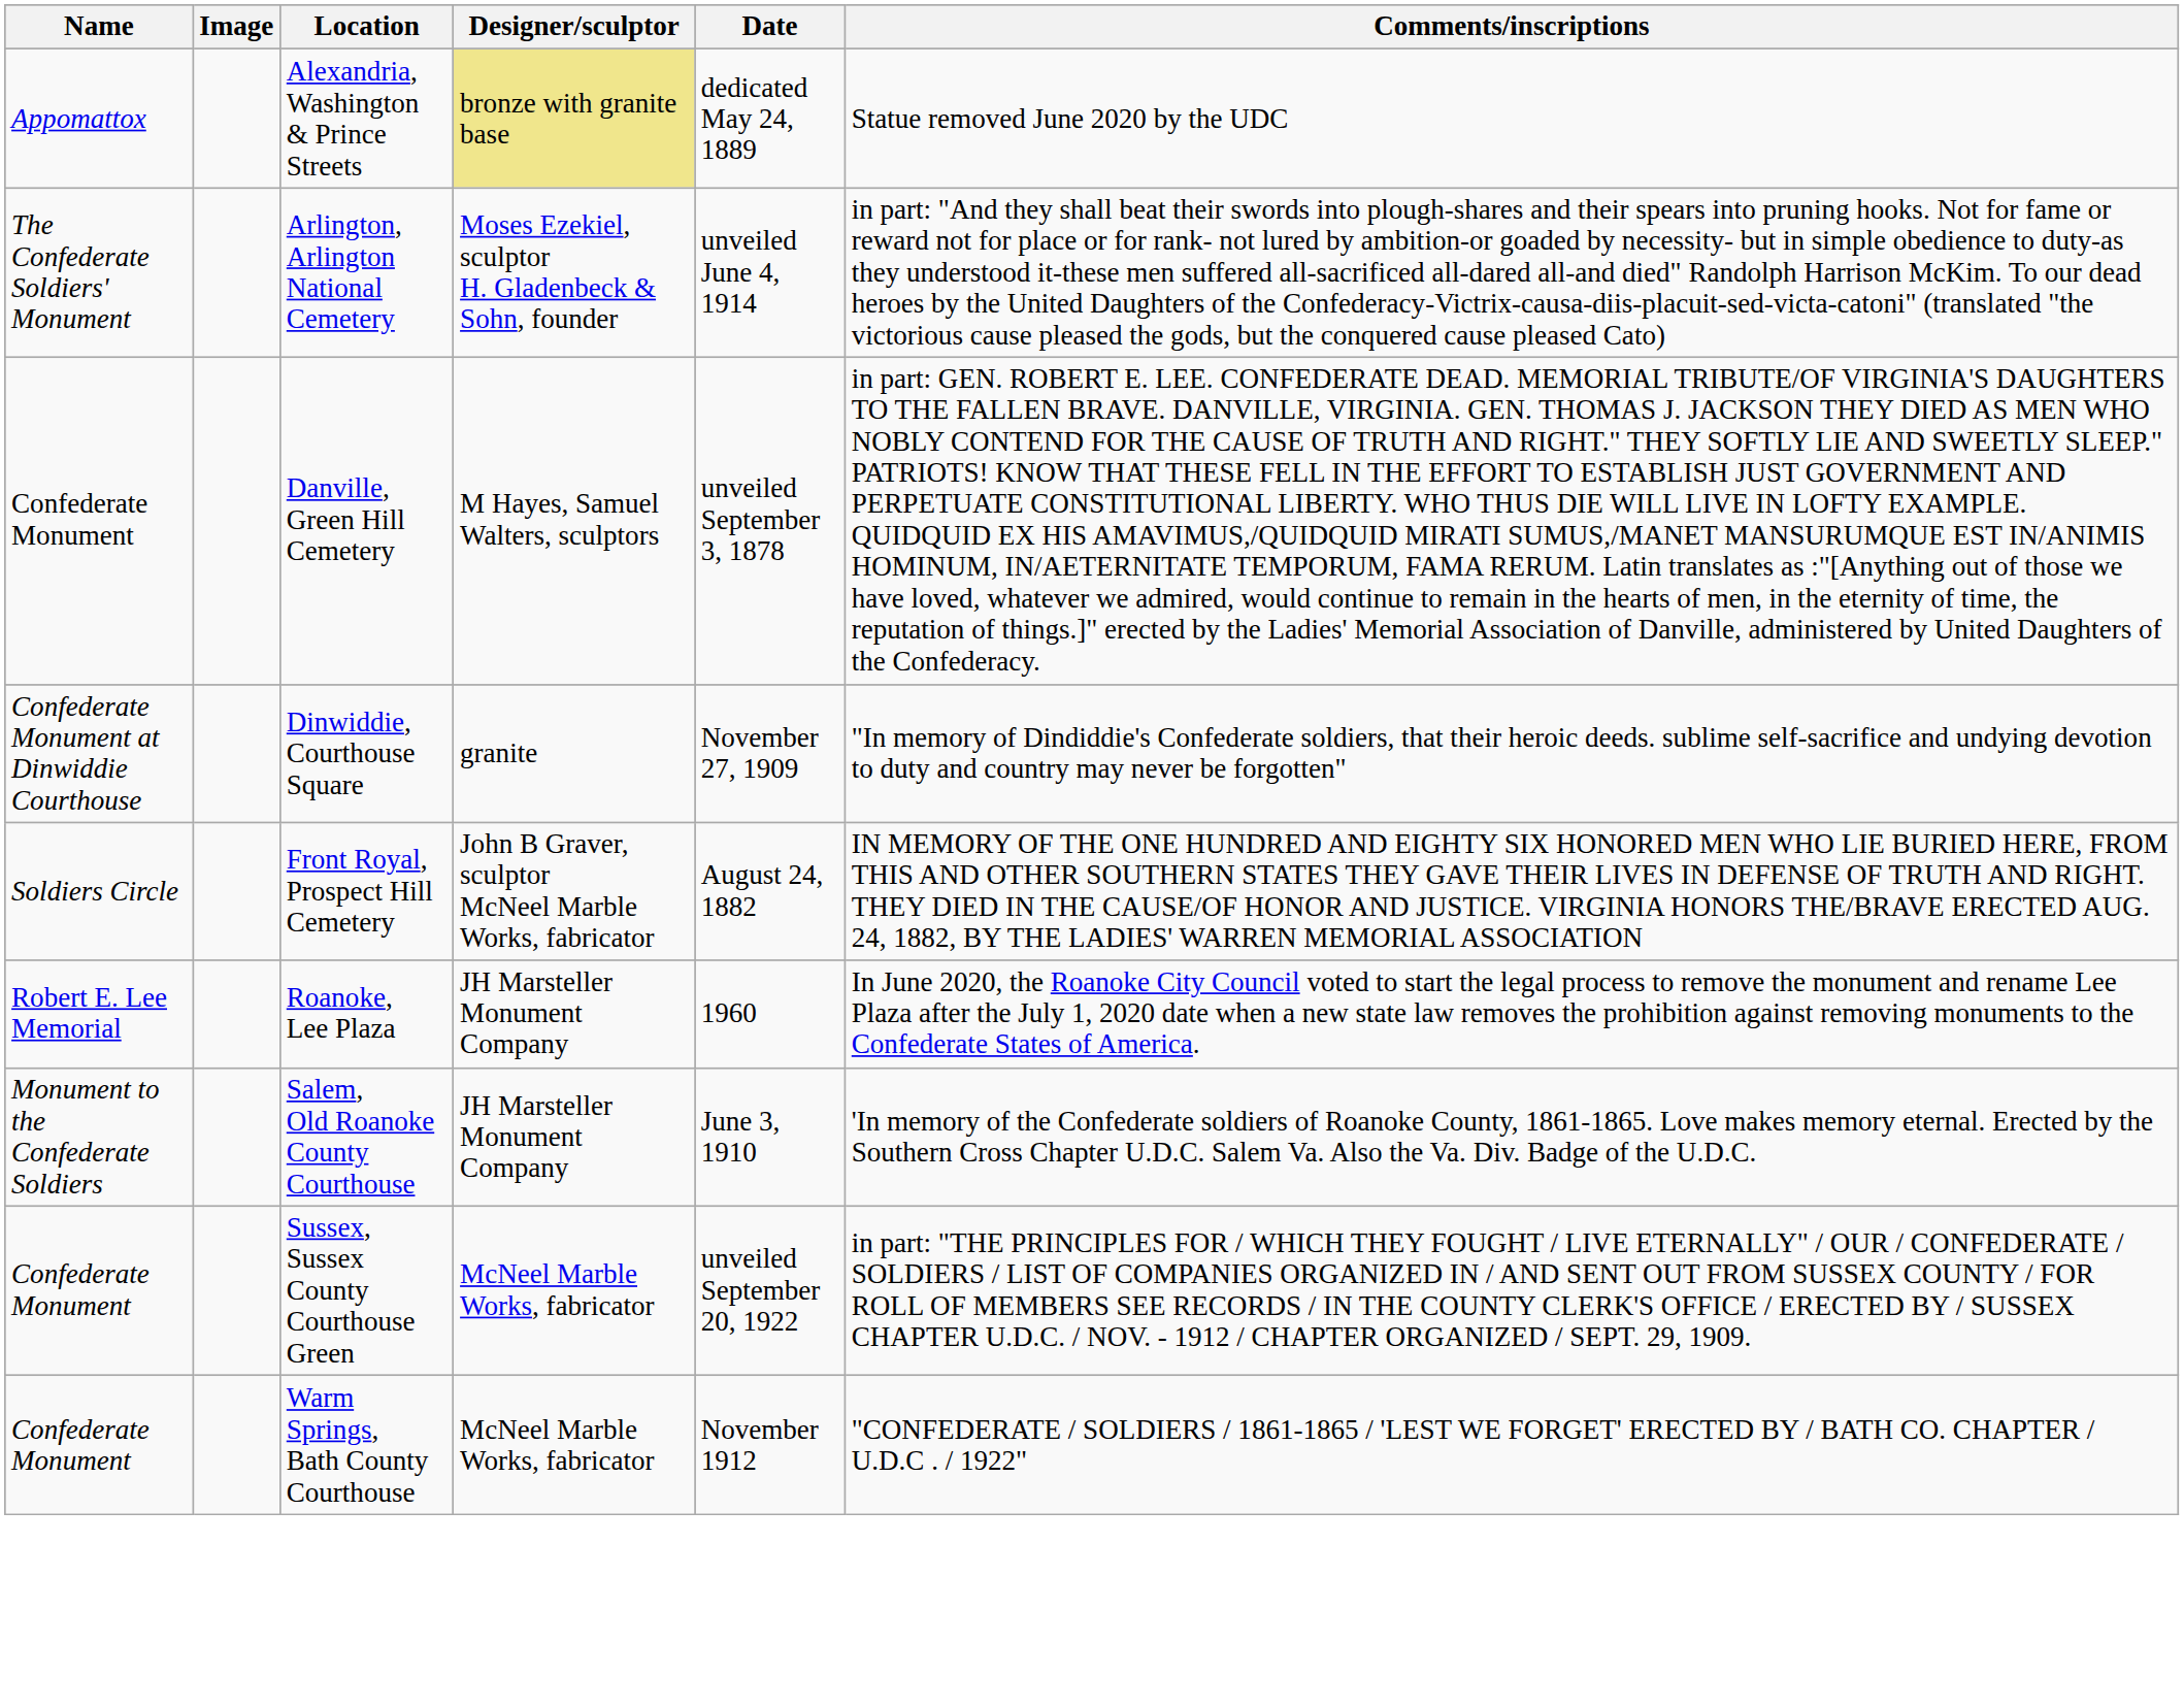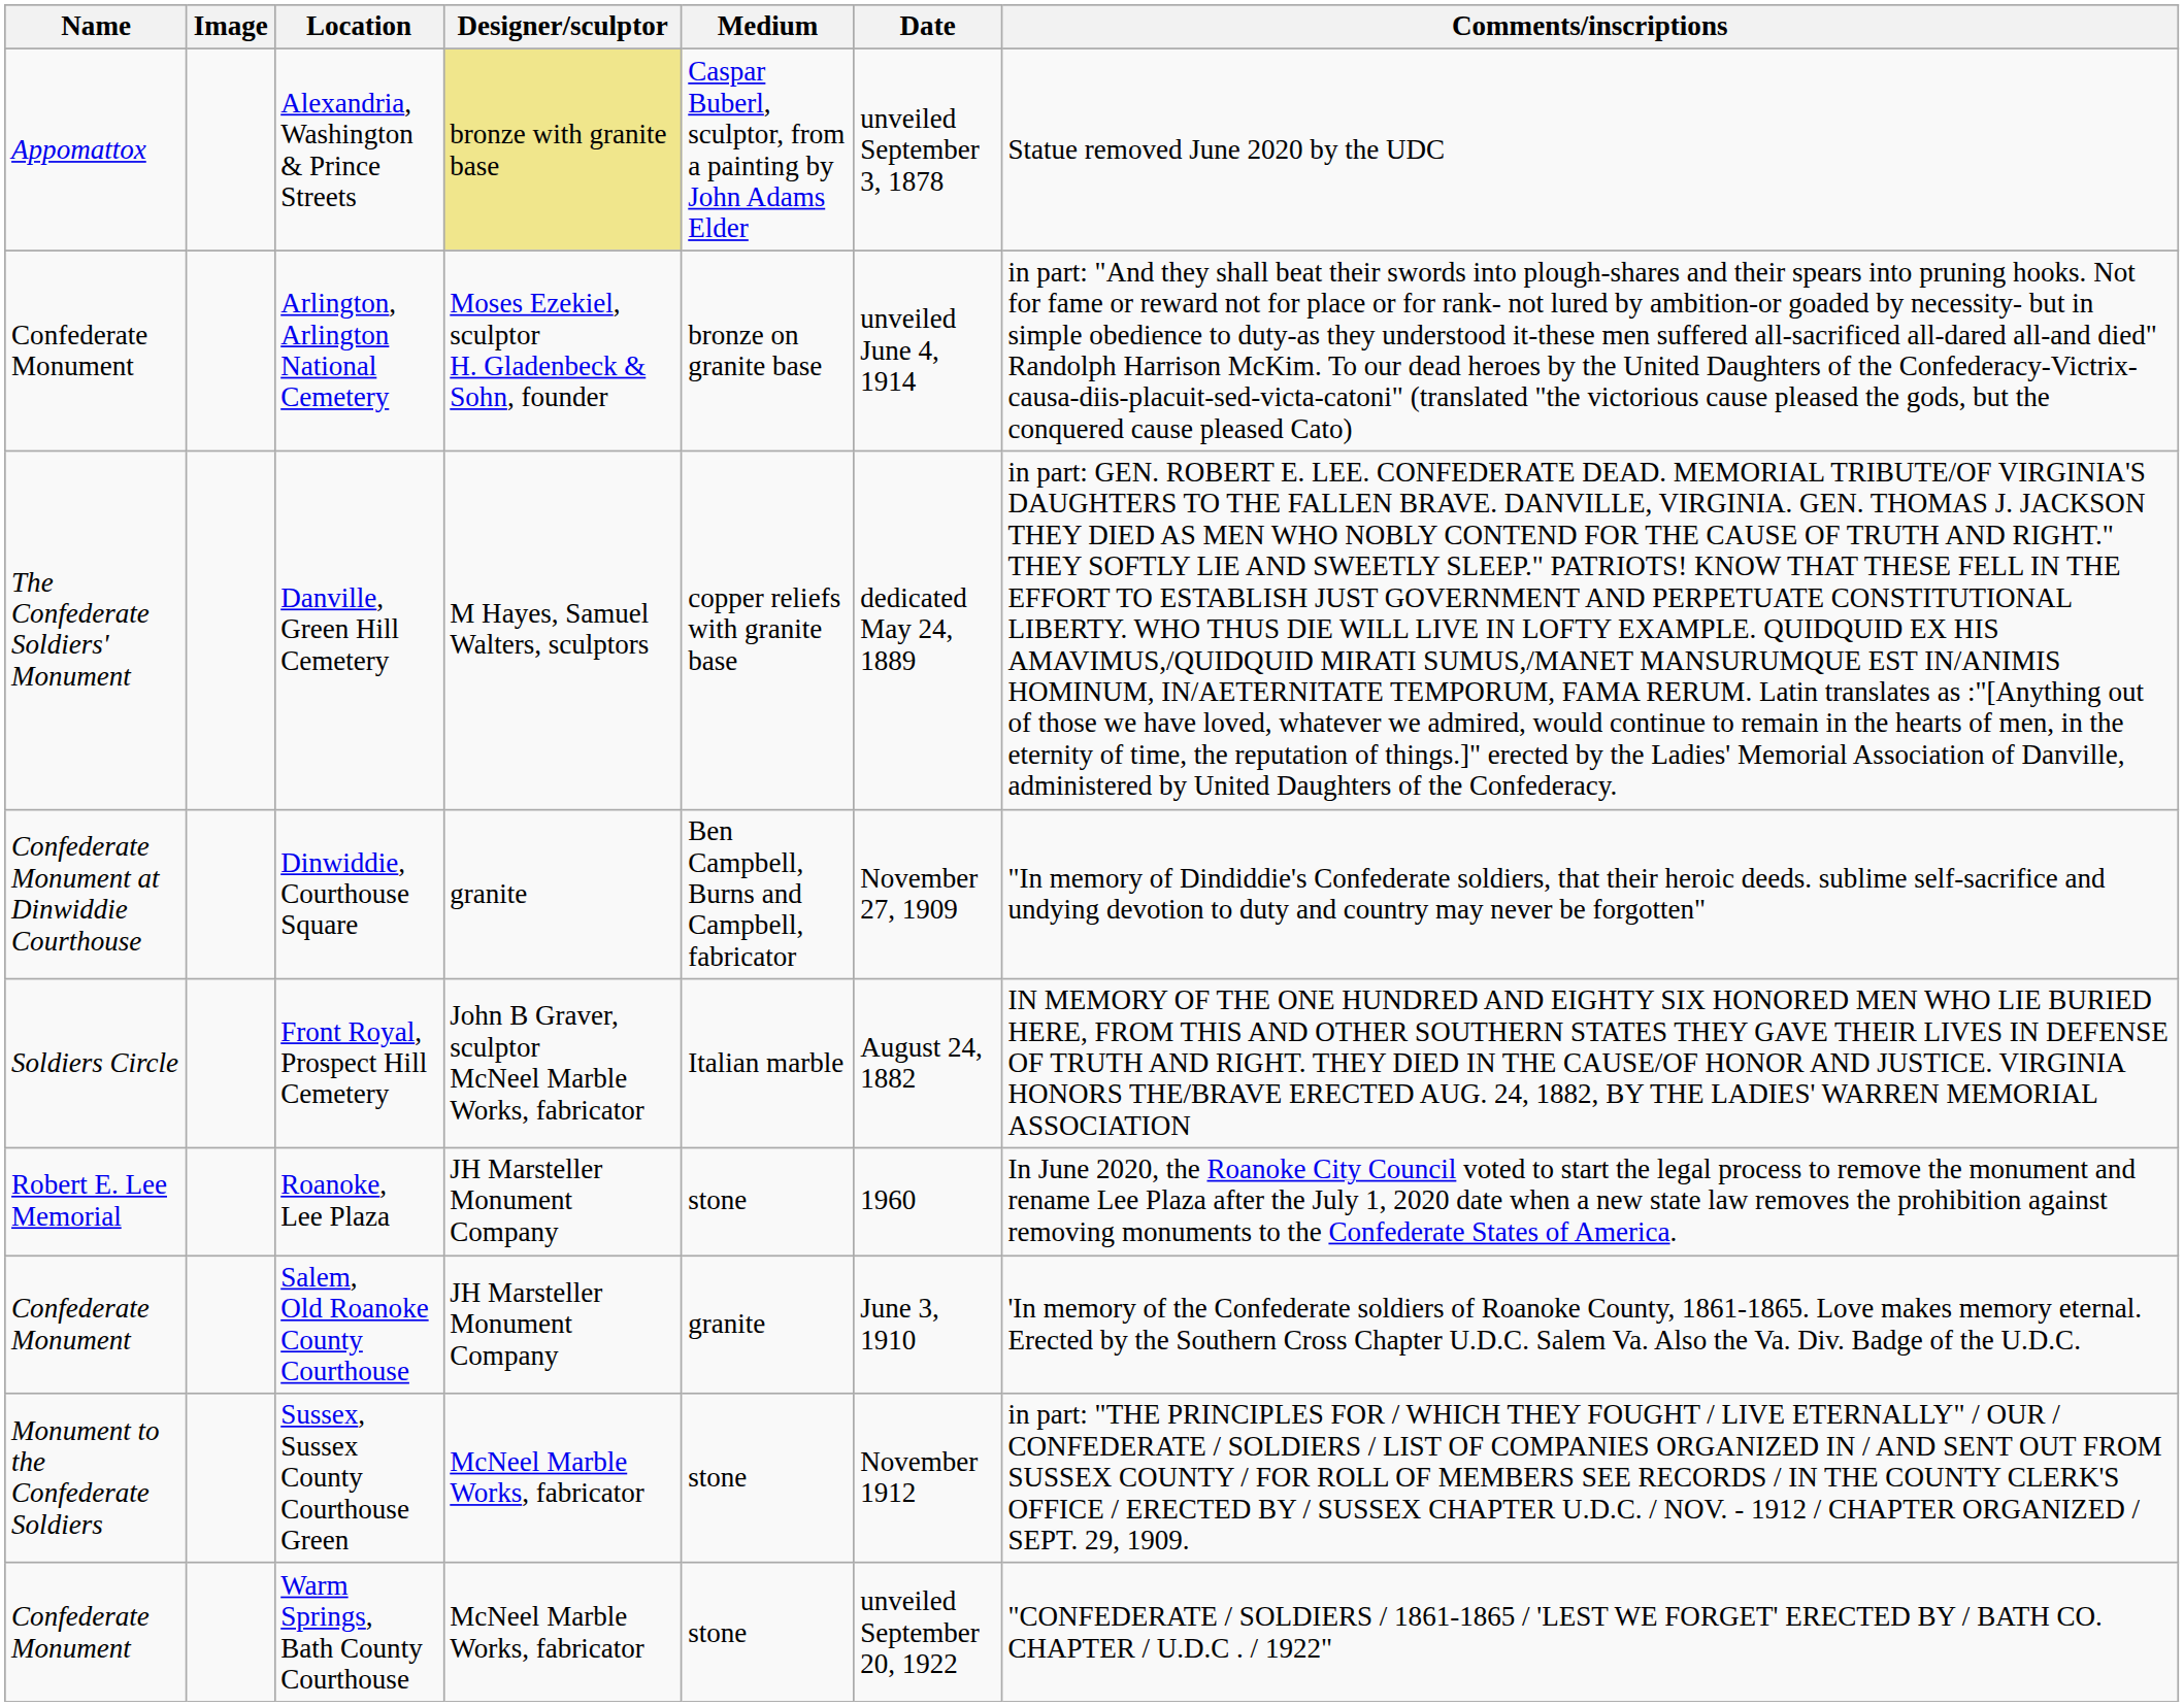 <table class="wikitable sortable">
 <tr>
 <th>Name</th>
 <th>Image</th>
 <th>Location</th>
 <th>Designer/sculptor</th>
+<th>Medium</th>
 <th>Date</th>
 <th>Comments/inscriptions</th>
 </tr>
 <tr>
 <td><a href='#'><em>Appomattox</em></a></td>
 <td></td>
 <td><a href='#'>Alexandria</a>,<br>Washington & Prince Streets</td>
 <td style="background: khaki;">bronze with granite base</td>
-<td>dedicated May 24, 1889 </td>
+<td><a href='#'>Caspar Buberl</a>, sculptor, from a painting by <a href='#'>John Adams Elder</a></td>
+<td>unveiled September 3, 1878</td>
 <td>Statue removed June 2020 by the UDC</td>
+</tr>
+<tr>
+<td>Confederate Monument</td>
+<td></td>
+<td><a href='#'>Arlington</a>, <a href='#'>Arlington National Cemetery</a></td>
+<td><a href='#'>Moses Ezekiel</a>, sculptor<br><a href='#'>H. Gladenbeck & Sohn</a>, founder</td>
+<td>bronze on granite base</td>
+<td>unveiled June 4, 1914 </td>
+<td>in part: "And they shall beat their swords into plough-shares and their spears into pruning hooks. Not for fame or reward not for place or for rank- not lured by ambition-or goaded by necessity- but in simple obedience to duty-as they understood it-these men suffered all-sacrificed all-dared all-and died" Randolph Harrison McKim.  To our dead heroes by the United Daughters of the Confederacy-Victrix-causa-diis-placuit-sed-victa-catoni" (translated "the victorious cause pleased the gods, but the conquered cause pleased Cato)</td>
 </tr>
 <tr>
 <td><em>The Confederate Soldiers' Monument</em></td>
 <td></td>
-<td><a href='#'>Arlington</a>, <a href='#'>Arlington National Cemetery</a></td>
-<td><a href='#'>Moses Ezekiel</a>, sculptor<br><a href='#'>H. Gladenbeck & Sohn</a>, founder</td>
-<td>unveiled June 4, 1914 </td>
-<td>in part: "And they shall beat their swords into plough-shares and their spears into pruning hooks. Not for fame or reward not for place or for rank- not lured by ambition-or goaded by necessity- but in simple obedience to duty-as they understood it-these men suffered all-sacrificed all-dared all-and died" Randolph Harrison McKim.  To our dead heroes by the United Daughters of the Confederacy-Victrix-causa-diis-placuit-sed-victa-catoni" (translated "the victorious cause pleased the gods, but the conquered cause pleased Cato)</td>
-</tr>
-<tr>
-<td>Confederate Monument</td>
-<td></td>
 <td><a href='#'>Danville</a>, Green Hill Cemetery</td>
 <td>M Hayes, Samuel Walters, sculptors</td>
-<td>unveiled September 3, 1878</td>
+<td>copper reliefs<br> with granite base</td>
+<td>dedicated May 24, 1889 </td>
 <td>in part: GEN. ROBERT E. LEE. CONFEDERATE DEAD. MEMORIAL TRIBUTE/OF VIRGINIA'S DAUGHTERS TO THE FALLEN BRAVE. DANVILLE, VIRGINIA.  GEN. THOMAS J. JACKSON THEY DIED AS MEN WHO NOBLY CONTEND FOR THE CAUSE OF TRUTH AND RIGHT." THEY SOFTLY LIE AND SWEETLY SLEEP." PATRIOTS! KNOW THAT THESE FELL IN THE EFFORT TO ESTABLISH JUST GOVERNMENT AND PERPETUATE CONSTITUTIONAL LIBERTY. WHO THUS DIE WILL LIVE IN LOFTY EXAMPLE. QUIDQUID EX HIS AMAVIMUS,/QUIDQUID MIRATI SUMUS,/MANET MANSURUMQUE EST IN/ANIMIS HOMINUM, IN/AETERNITATE TEMPORUM, FAMA RERUM. Latin translates as :"[Anything out of those we have loved, whatever we admired, would continue to remain in the hearts of men, in the eternity of time, the reputation of things.]" erected by the Ladies' Memorial Association of Danville, administered by United Daughters of the Confederacy.</td>
 </tr>
 <tr>
 <td><em>Confederate Monument at Dinwiddie Courthouse</em></td>
 <td></td>
 <td><a href='#'>Dinwiddie</a>,<br>Courthouse Square</td>
 <td>granite</td>
+<td>Ben Campbell, Burns and Campbell, fabricator</td>
 <td>November 27, 1909 </td>
 <td>"In memory of Dindiddie's Confederate soldiers, that their heroic deeds. sublime self-sacrifice and undying devotion to duty and country may never be forgotten"</td>
 </tr>
 <tr>
 <td><em>Soldiers Circle</em></td>
 <td></td>
 <td><a href='#'>Front Royal</a>,<br>Prospect Hill Cemetery</td>
 <td>John B Graver, sculptor<br> McNeel Marble Works, fabricator</td>
+<td>Italian marble</td>
 <td>August 24, 1882</td>
 <td>IN MEMORY OF THE ONE HUNDRED AND EIGHTY SIX HONORED MEN WHO LIE BURIED HERE, FROM THIS AND OTHER SOUTHERN STATES THEY GAVE THEIR LIVES IN DEFENSE OF TRUTH AND RIGHT.  THEY DIED IN THE CAUSE/OF HONOR AND JUSTICE.  VIRGINIA HONORS THE/BRAVE ERECTED AUG. 24, 1882, BY THE LADIES' WARREN MEMORIAL ASSOCIATION</td>
 </tr>
 <tr>
 <td><a href='#'>Robert E. Lee Memorial</a></td>
 <td></td>
 <td><a href='#'>Roanoke</a>,<br>Lee Plaza</td>
 <td>JH Marsteller Monument Company</td>
+<td>stone</td>
 <td>1960</td>
 <td>In June 2020, the <a href='#'>Roanoke City Council</a> voted to start the legal process to remove the monument and rename Lee Plaza after the July 1, 2020 date when a new state law removes the prohibition against removing monuments to the <a href='#'>Confederate States of America</a>.</td>
 </tr>
 <tr>
-<td><em> Monument to the Confederate Soldiers</em></td>
+<td><em>Confederate Monument</em></td>
 <td></td>
 <td><a href='#'>Salem</a>,<br><a href='#'>Old Roanoke County Courthouse</a></td>
 <td>JH Marsteller Monument Company</td>
+<td>granite</td>
 <td>June 3, 1910 </td>
 <td>'In memory of the Confederate soldiers of Roanoke County, 1861-1865. Love makes memory eternal.  Erected by the Southern Cross Chapter U.D.C. Salem Va. Also the Va. Div. Badge of the U.D.C.</td>
 </tr>
 <tr>
-<td><em>Confederate Monument</em></td>
+<td><em> Monument to the Confederate Soldiers</em></td>
 <td></td>
 <td><a href='#'>Sussex</a>,<br>Sussex County Courthouse Green</td>
 <td><a href='#'>McNeel Marble Works</a>, fabricator</td>
-<td>unveiled September 20, 1922</td>
+<td>stone</td>
+<td>November 1912 </td>
 <td>in part: "THE PRINCIPLES FOR / WHICH THEY FOUGHT / LIVE ETERNALLY" / OUR / CONFEDERATE / SOLDIERS / LIST OF COMPANIES ORGANIZED IN / AND SENT OUT FROM SUSSEX COUNTY / FOR ROLL OF MEMBERS SEE RECORDS / IN THE COUNTY CLERK'S OFFICE / ERECTED BY / SUSSEX CHAPTER U.D.C. / NOV. - 1912 / CHAPTER ORGANIZED / SEPT. 29, 1909.</td>
 </tr>
 <tr>
 <td><em>Confederate Monument</em></td>
 <td></td>
 <td><a href='#'>Warm Springs</a>,<br>Bath County Courthouse</td>
 <td>McNeel Marble Works, fabricator</td>
-<td>November 1912 </td>
+<td>stone</td>
+<td>unveiled September 20, 1922</td>
 <td>"CONFEDERATE / SOLDIERS / 1861-1865 / 'LEST WE FORGET'  ERECTED BY / BATH CO. CHAPTER / U.D.C . / 1922"</td>
 </tr>
 </table>
